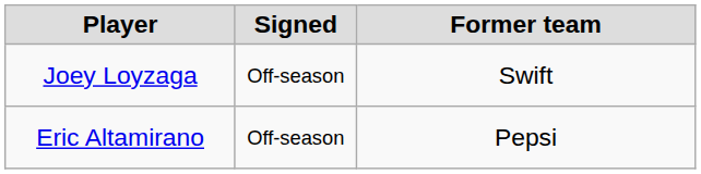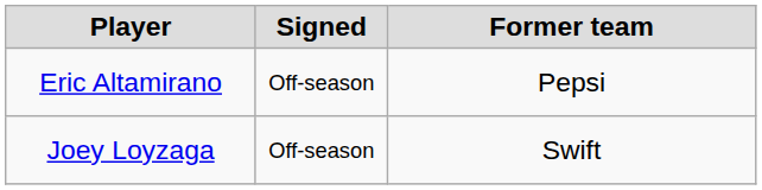 <table class="wikitable" style="text-align: center">
 <tr align="center" bgcolor="#dddddd">
 <td style="width:140px"><strong>Player</strong></td>
 <td style="width:70px"><strong>Signed</strong></td>
 <td style="width:210px"><strong>Former team</strong></td>
 </tr>
 <tr style="height:40px">
+<td><a href='#'>Eric Altamirano</a></td>
+<td style="font-size: 80%">Off-season</td>
+<td>Pepsi</td>
+</tr>
+<tr style="height:40px">
 <td><a href='#'>Joey Loyzaga</a></td>
 <td style="font-size: 80%">Off-season</td>
 <td>Swift</td>
 </tr>
-<tr style="height:40px">
-<td><a href='#'>Eric Altamirano</a></td>
-<td style="font-size: 80%">Off-season</td>
-<td>Pepsi</td>
-</tr>
 </table>
